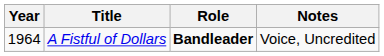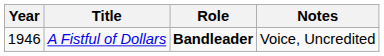 <table class="wikitable">
 <tr>
 <th>Year</th>
 <th>Title</th>
 <th>Role</th>
 <th>Notes</th>
 </tr>
 <tr>
-<td>1964</td>
+<td>1946</td>
 <td><em><a href='#'>A Fistful of Dollars</a></em></td>
 <td><strong>Bandleader</strong></td>
 <td>Voice, Uncredited</td>
 </tr>
 </table>
